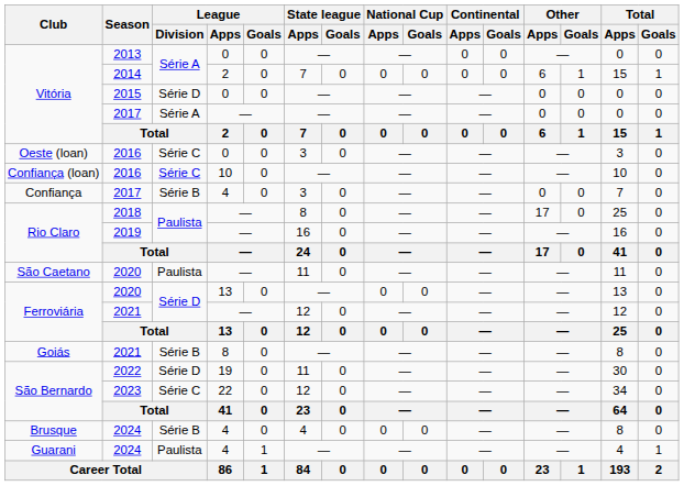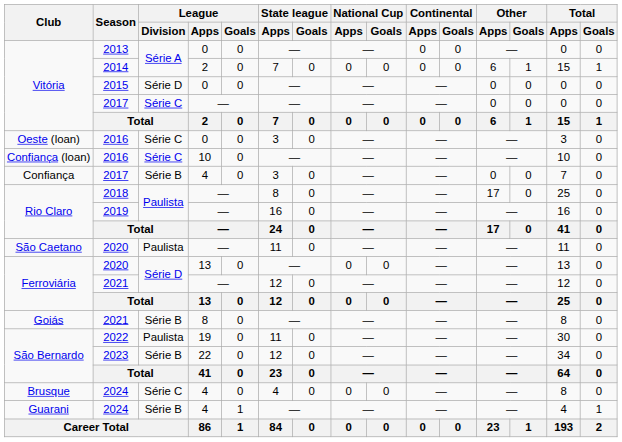 <table class="wikitable" style="text-align: center">
 <tr>
 <th rowspan="2">Club</th>
 <th rowspan="2">Season</th>
 <th colspan="3">League</th>
 <th colspan="2">State league</th>
 <th colspan="2">National Cup</th>
 <th colspan="2">Continental</th>
 <th colspan="2">Other</th>
 <th colspan="2">Total</th>
 </tr>
 <tr>
 <th>Division</th>
 <th>Apps</th>
 <th>Goals</th>
 <th>Apps</th>
 <th>Goals</th>
 <th>Apps</th>
 <th>Goals</th>
 <th>Apps</th>
 <th>Goals</th>
 <th>Apps</th>
 <th>Goals</th>
 <th>Apps</th>
 <th>Goals</th>
 </tr>
 <tr>
 <td rowspan="5"><a href='#'>Vitória</a></td>
 <td><a href='#'>2013</a></td>
 <td rowspan="2"><a href='#'>Série A</a></td>
 <td>0</td>
 <td>0</td>
 <td colspan="2">—</td>
 <td colspan="2">—</td>
 <td>0</td>
 <td>0</td>
 <td colspan="2">—</td>
 <td>0</td>
 <td>0</td>
 </tr>
 <tr>
 <td><a href='#'>2014</a></td>
 <td>2</td>
 <td>0</td>
 <td>7</td>
 <td>0</td>
 <td>0</td>
 <td>0</td>
 <td>0</td>
 <td>0</td>
 <td>6</td>
 <td>1</td>
 <td>15</td>
 <td>1</td>
 </tr>
 <tr>
 <td><a href='#'>2015</a></td>
 <td>Série D</td>
 <td>0</td>
 <td>0</td>
 <td colspan="2">—</td>
 <td colspan="2">—</td>
 <td colspan="2">—</td>
 <td>0</td>
 <td>0</td>
 <td>0</td>
 <td>0</td>
 </tr>
 <tr>
 <td><a href='#'>2017</a></td>
-<td>Série A</td>
+<td><a href='#'>Série C</a></td>
 <td colspan="2">—</td>
 <td colspan="2">—</td>
 <td colspan="2">—</td>
 <td colspan="2">—</td>
 <td>0</td>
 <td>0</td>
 <td>0</td>
 <td>0</td>
 </tr>
 <tr>
 <th colspan="2">Total</th>
 <th>2</th>
 <th>0</th>
 <th>7</th>
 <th>0</th>
 <th>0</th>
 <th>0</th>
 <th>0</th>
 <th>0</th>
 <th>6</th>
 <th>1</th>
 <th>15</th>
 <th>1</th>
 </tr>
 <tr>
 <td><a href='#'>Oeste</a> (loan)</td>
 <td><a href='#'>2016</a></td>
 <td>Série C</td>
 <td>0</td>
 <td>0</td>
 <td>3</td>
 <td>0</td>
 <td colspan="2">—</td>
 <td colspan="2">—</td>
 <td colspan="2">—</td>
 <td>3</td>
 <td>0</td>
 </tr>
 <tr>
 <td><a href='#'>Confiança</a> (loan)</td>
 <td><a href='#'>2016</a></td>
 <td><a href='#'>Série C</a></td>
 <td>10</td>
 <td>0</td>
 <td colspan="2">—</td>
 <td colspan="2">—</td>
 <td colspan="2">—</td>
 <td colspan="2">—</td>
 <td>10</td>
 <td>0</td>
 </tr>
 <tr>
 <td>Confiança</td>
 <td><a href='#'>2017</a></td>
 <td>Série B</td>
 <td>4</td>
 <td>0</td>
 <td>3</td>
 <td>0</td>
 <td colspan="2">—</td>
 <td colspan="2">—</td>
 <td>0</td>
 <td>0</td>
 <td>7</td>
 <td>0</td>
 </tr>
 <tr>
 <td rowspan="3"><a href='#'>Rio Claro</a></td>
 <td><a href='#'>2018</a></td>
 <td rowspan="2"><a href='#'>Paulista</a></td>
 <td colspan="2">—</td>
 <td>8</td>
 <td>0</td>
 <td colspan="2">—</td>
 <td colspan="2">—</td>
 <td>17</td>
 <td>0</td>
 <td>25</td>
 <td>0</td>
 </tr>
 <tr>
 <td><a href='#'>2019</a></td>
 <td colspan="2">—</td>
 <td>16</td>
 <td>0</td>
 <td colspan="2">—</td>
 <td colspan="2">—</td>
 <td colspan="2">—</td>
 <td>16</td>
 <td>0</td>
 </tr>
 <tr>
 <th colspan="2">Total</th>
 <th colspan="2">—</th>
 <th>24</th>
 <th>0</th>
 <th colspan="2">—</th>
 <th colspan="2">—</th>
 <th>17</th>
 <th>0</th>
 <th>41</th>
 <th>0</th>
 </tr>
 <tr>
 <td><a href='#'>São Caetano</a></td>
 <td><a href='#'>2020</a></td>
 <td>Paulista</td>
 <td colspan="2">—</td>
 <td>11</td>
 <td>0</td>
 <td colspan="2">—</td>
 <td colspan="2">—</td>
 <td colspan="2">—</td>
 <td>11</td>
 <td>0</td>
 </tr>
 <tr>
 <td rowspan="3"><a href='#'>Ferroviária</a></td>
 <td><a href='#'>2020</a></td>
 <td rowspan="2"><a href='#'>Série D</a></td>
 <td>13</td>
 <td>0</td>
 <td colspan="2">—</td>
 <td>0</td>
 <td>0</td>
 <td colspan="2">—</td>
 <td colspan="2">—</td>
 <td>13</td>
 <td>0</td>
 </tr>
 <tr>
 <td><a href='#'>2021</a></td>
 <td colspan="2">—</td>
 <td>12</td>
 <td>0</td>
 <td colspan="2">—</td>
 <td colspan="2">—</td>
 <td colspan="2">—</td>
 <td>12</td>
 <td>0</td>
 </tr>
 <tr>
 <th colspan="2">Total</th>
 <th>13</th>
 <th>0</th>
 <th>12</th>
 <th>0</th>
 <th>0</th>
 <th>0</th>
 <th colspan="2">—</th>
 <th colspan="2">—</th>
 <th>25</th>
 <th>0</th>
 </tr>
 <tr>
 <td><a href='#'>Goiás</a></td>
 <td><a href='#'>2021</a></td>
 <td>Série B</td>
 <td>8</td>
 <td>0</td>
 <td colspan="2">—</td>
 <td colspan="2">—</td>
 <td colspan="2">—</td>
 <td colspan="2">—</td>
 <td>8</td>
 <td>0</td>
 </tr>
 <tr>
 <td rowspan="3"><a href='#'>São Bernardo</a></td>
 <td><a href='#'>2022</a></td>
-<td>Série D</td>
+<td>Paulista</td>
 <td>19</td>
 <td>0</td>
 <td>11</td>
 <td>0</td>
 <td colspan="2">—</td>
 <td colspan="2">—</td>
 <td colspan="2">—</td>
 <td>30</td>
 <td>0</td>
 </tr>
 <tr>
 <td><a href='#'>2023</a></td>
-<td>Série C</td>
+<td>Série B</td>
 <td>22</td>
 <td>0</td>
 <td>12</td>
 <td>0</td>
 <td colspan="2">—</td>
 <td colspan="2">—</td>
 <td colspan="2">—</td>
 <td>34</td>
 <td>0</td>
 </tr>
 <tr>
 <th colspan="2">Total</th>
 <th>41</th>
 <th>0</th>
 <th>23</th>
 <th>0</th>
 <th colspan="2">—</th>
 <th colspan="2">—</th>
 <th colspan="2">—</th>
 <th>64</th>
 <th>0</th>
 </tr>
 <tr>
 <td><a href='#'>Brusque</a></td>
 <td><a href='#'>2024</a></td>
-<td>Série B</td>
+<td>Série C</td>
 <td>4</td>
 <td>0</td>
 <td>4</td>
 <td>0</td>
 <td>0</td>
 <td>0</td>
 <td colspan="2">—</td>
 <td colspan="2">—</td>
 <td>8</td>
 <td>0</td>
 </tr>
 <tr>
 <td><a href='#'>Guarani</a></td>
 <td><a href='#'>2024</a></td>
-<td>Paulista</td>
+<td>Série B</td>
 <td>4</td>
 <td>1</td>
 <td colspan="2">—</td>
 <td colspan="2">—</td>
 <td colspan="2">—</td>
 <td colspan="2">—</td>
 <td>4</td>
 <td>1</td>
 </tr>
 <tr>
 <th colspan="3">Career Total</th>
 <th>86</th>
 <th>1</th>
 <th>84</th>
 <th>0</th>
 <th>0</th>
 <th>0</th>
 <th>0</th>
 <th>0</th>
 <th>23</th>
 <th>1</th>
 <th>193</th>
 <th>2</th>
 </tr>
 </table>
